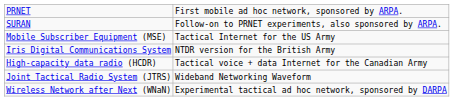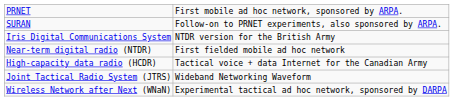 <table class="wikitable" style="text-align: left">
 <tr>
 <td><a href='#'>PRNET</a></td>
 <td>First mobile ad hoc network, sponsored by <a href='#'>ARPA</a>.</td>
 </tr>
 <tr>
 <td><a href='#'>SURAN</a></td>
 <td>Follow-on to PRNET experiments, also sponsored by <a href='#'>ARPA</a>.</td>
 </tr>
 <tr>
-<td><a href='#'>Mobile Subscriber Equipment</a> (MSE)</td>
-<td>Tactical Internet for the US Army</td>
+<td><a href='#'>Iris Digital Communications System</a></td>
+<td>NTDR version for the British Army</td>
 </tr>
 <tr>
-<td><a href='#'>Iris Digital Communications System</a></td>
-<td>NTDR version for the British Army</td>
+<td><a href='#'>Near-term digital radio</a> (NTDR)</td>
+<td>First fielded mobile ad hoc network</td>
 </tr>
 <tr>
 <td><a href='#'>High-capacity data radio</a> (HCDR)</td>
 <td>Tactical voice + data Internet for the Canadian Army</td>
 </tr>
 <tr>
 <td><a href='#'>Joint Tactical Radio System</a> (JTRS)</td>
 <td>Wideband Networking Waveform</td>
 </tr>
 <tr>
 <td><a href='#'>Wireless Network after Next</a> (WNaN)</td>
 <td>Experimental tactical ad hoc network, sponsored by <a href='#'>DARPA</a></td>
 </tr>
 </table>
